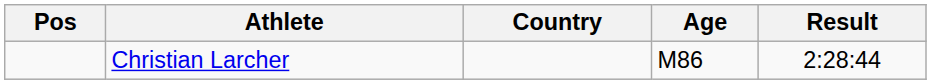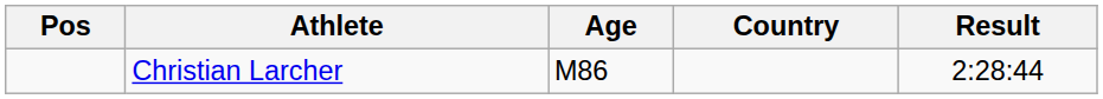 <table class="wikitable"  style="text-align:center; width:50%;">
 <tr>
 <th>Pos</th>
 <th>Athlete</th>
+<th>Age</th>
 <th>Country</th>
-<th>Age</th>
 <th>Result</th>
 </tr>
 <tr>
 <td align=center></td>
 <td align=left><a href='#'>Christian Larcher</a></td>
+<td align=left>M86</td>
 <td align=left></td>
-<td align=left>M86</td>
 <td>2:28:44</td>
 </tr>
 </table>
